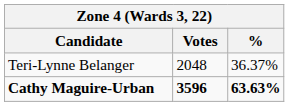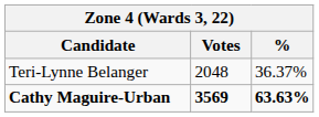 <table class="wikitable">
 <tr>
 <th colspan="3">Zone 4 (Wards 3, 22)</th>
 </tr>
 <tr>
 <th style="width: 170px">Candidate</th>
 <th style="width: 50px">Votes</th>
 <th style="width: 40px">%</th>
 </tr>
 <tr>
 <td>Teri-Lynne Belanger</td>
 <td>2048</td>
 <td>36.37%</td>
 </tr>
 <tr>
 <td><strong>Cathy Maguire-Urban</strong></td>
-<td><strong>3596</strong></td>
+<td><strong>3569</strong></td>
 <td><strong>63.63%</strong></td>
 </tr>
 </table>
